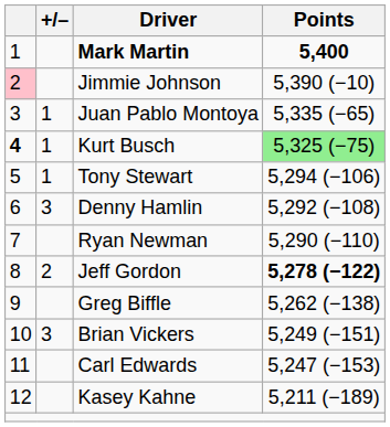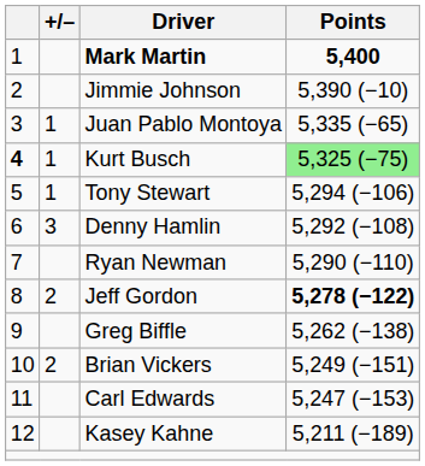 <table class="wikitable ">
 <tr>
 <th scope="col"></th>
 <th scope="col">+/–</th>
 <th scope="col">Driver</th>
 <th scope="col">Points</th>
 </tr>
 <tr>
 <td>1</td>
 <td align="left"></td>
 <td><strong>Mark Martin</strong></td>
 <td style="text-align:center;"><strong>5,400</strong></td>
 </tr>
 <tr>
-<td style="background: pink;">2</td>
+<td>2</td>
 <td align="left"></td>
 <td>Jimmie Johnson</td>
 <td style="text-align:center;">5,390 (−10)</td>
 </tr>
 <tr>
 <td>3</td>
 <td align="left"> 1</td>
 <td>Juan Pablo Montoya</td>
 <td style="text-align:center;">5,335 (−65)</td>
 </tr>
 <tr>
 <td><strong>4</strong></td>
 <td align="left"> 1</td>
 <td>Kurt Busch</td>
 <td style="background: lightgreen; text-align:center;">5,325 (−75)</td>
 </tr>
 <tr>
 <td>5</td>
 <td align="left"> 1</td>
 <td>Tony Stewart</td>
 <td style="text-align:center;">5,294 (−106)</td>
 </tr>
 <tr>
 <td>6</td>
 <td align="left"> 3</td>
 <td>Denny Hamlin</td>
 <td style="text-align:center;">5,292 (−108)</td>
 </tr>
 <tr>
 <td>7</td>
 <td align="left"></td>
 <td>Ryan Newman</td>
 <td style="text-align:center;">5,290 (−110)</td>
 </tr>
 <tr>
 <td>8</td>
 <td align="left"> 2</td>
 <td>Jeff Gordon</td>
 <td style="text-align:center;"><strong>5,278 (−122)</strong></td>
 </tr>
 <tr>
 <td>9</td>
 <td align="left"></td>
 <td>Greg Biffle</td>
 <td style="text-align:center;">5,262 (−138)</td>
 </tr>
 <tr>
 <td>10</td>
-<td align="left"> 3</td>
+<td align="left"> 2</td>
 <td>Brian Vickers</td>
 <td style="text-align:center;">5,249 (−151)</td>
 </tr>
 <tr>
 <td>11</td>
 <td align="left"></td>
 <td>Carl Edwards</td>
 <td style="text-align:center;">5,247 (−153)</td>
 </tr>
 <tr>
 <td>12</td>
 <td align="left"></td>
 <td>Kasey Kahne</td>
 <td style="text-align:center;">5,211 (−189)</td>
 </tr>
 <tr class="sortbottom">
 <td colspan="9"></td>
 </tr>
 </table>
